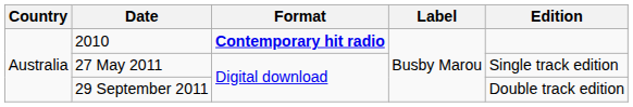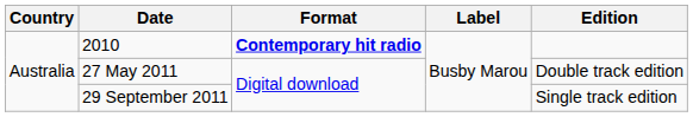 <table class="wikitable plainrowheaders">
 <tr>
 <th scope="col">Country</th>
 <th scope="col">Date</th>
 <th scope="col">Format</th>
 <th scope="col">Label</th>
 <th scope="col">Edition</th>
 </tr>
 <tr>
 <td rowspan="3">Australia</td>
 <td>2010</td>
 <td><strong><a href='#'>Contemporary hit radio</a></strong></td>
 <td rowspan="3">Busby Marou</td>
 <td></td>
 </tr>
 <tr>
 <td>27 May 2011</td>
 <td rowspan="2"><a href='#'>Digital download</a></td>
-<td>Single track edition</td>
+<td>Double track edition</td>
 </tr>
 <tr>
 <td>29 September 2011</td>
-<td>Double track edition</td>
+<td>Single track edition</td>
 </tr>
 </table>
